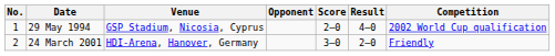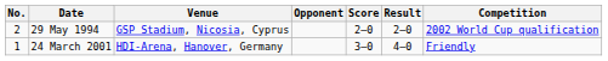 <table class="wikitable sortable">
 <tr>
 <th scope="col">No.</th>
 <th scope="col">Date</th>
 <th scope="col">Venue</th>
 <th scope="col">Opponent</th>
 <th scope="col">Score</th>
 <th scope="col">Result</th>
 <th scope="col">Competition</th>
 </tr>
 <tr>
-<td align="center">1</td>
+<td align="center">2</td>
 <td>29 May 1994</td>
 <td><a href='#'>GSP Stadium</a>, <a href='#'>Nicosia</a>, Cyprus</td>
 <td></td>
 <td align="center">2–0</td>
-<td align="center">4–0</td>
+<td align="center">2–0</td>
 <td><a href='#'>2002 World Cup qualification</a></td>
 </tr>
 <tr>
-<td align="center">2</td>
+<td align="center">1</td>
 <td>24 March 2001</td>
 <td><a href='#'>HDI-Arena</a>, <a href='#'>Hanover</a>, Germany</td>
 <td></td>
 <td align="center">3–0</td>
-<td align="center">2–0</td>
+<td align="center">4–0</td>
 <td><a href='#'>Friendly</a></td>
 </tr>
 </table>
